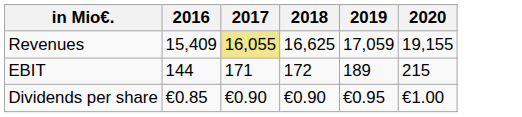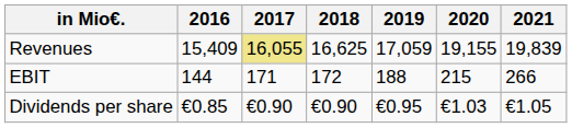 <table class="wikitable">
 <tr>
 <th>in Mio€.</th>
 <th>2016</th>
 <th>2017</th>
 <th>2018</th>
 <th>2019</th>
 <th>2020</th>
+<th>2021</th>
 </tr>
 <tr>
 <td>Revenues</td>
 <td>15,409</td>
 <td style="background: khaki;">16,055</td>
 <td>16,625</td>
 <td>17,059</td>
 <td>19,155</td>
+<td>19,839</td>
 </tr>
 <tr>
 <td>EBIT</td>
 <td>144</td>
 <td>171</td>
 <td>172</td>
-<td>189</td>
+<td>188</td>
 <td>215</td>
+<td>266</td>
 </tr>
 <tr>
 <td>Dividends per share</td>
 <td>€0.85</td>
 <td>€0.90</td>
 <td>€0.90</td>
 <td>€0.95</td>
-<td>€1.00</td>
+<td>€1.03</td>
+<td>€1.05</td>
 </tr>
 </table>
